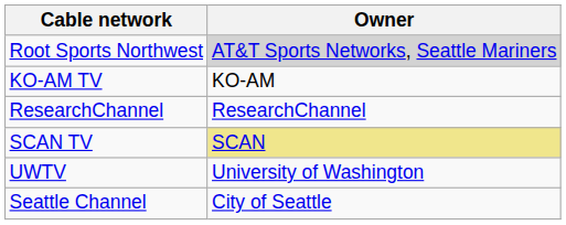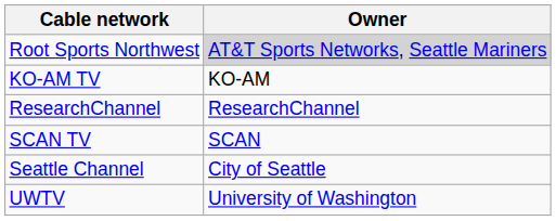 <table class="wikitable">
 <tr>
 <th>Cable network</th>
 <th>Owner</th>
 </tr>
 <tr>
 <td><a href='#'>Root Sports Northwest</a></td>
 <td style="background: lightgrey;"><a href='#'>AT&T Sports Networks</a>, <a href='#'>Seattle Mariners</a></td>
 </tr>
 <tr>
 <td><a href='#'>KO-AM TV</a></td>
 <td>KO-AM</td>
 </tr>
 <tr>
 <td><a href='#'>ResearchChannel</a></td>
 <td><a href='#'>ResearchChannel</a></td>
 </tr>
 <tr>
 <td><a href='#'>SCAN TV</a></td>
-<td style="background: khaki;"><a href='#'>SCAN</a></td>
+<td><a href='#'>SCAN</a></td>
+</tr>
+<tr>
+<td><a href='#'>Seattle Channel</a></td>
+<td><a href='#'>City of Seattle</a></td>
 </tr>
 <tr>
 <td><a href='#'>UWTV</a></td>
 <td><a href='#'>University of Washington</a></td>
 </tr>
-<tr>
-<td><a href='#'>Seattle Channel</a></td>
-<td><a href='#'>City of Seattle</a></td>
-</tr>
 </table>
